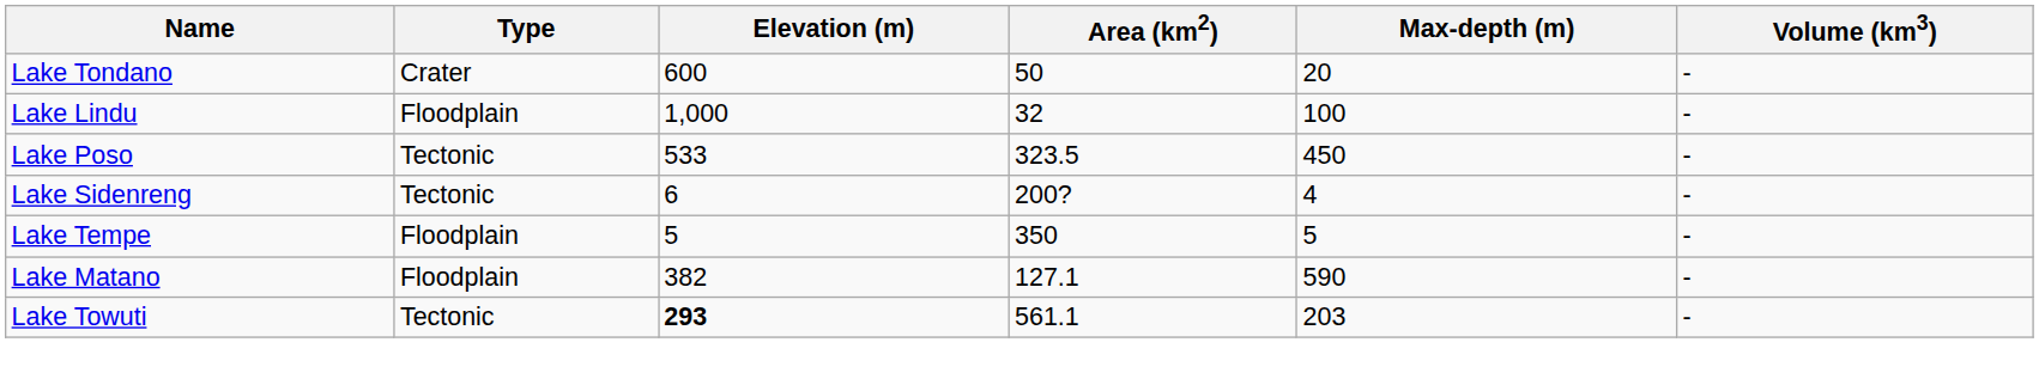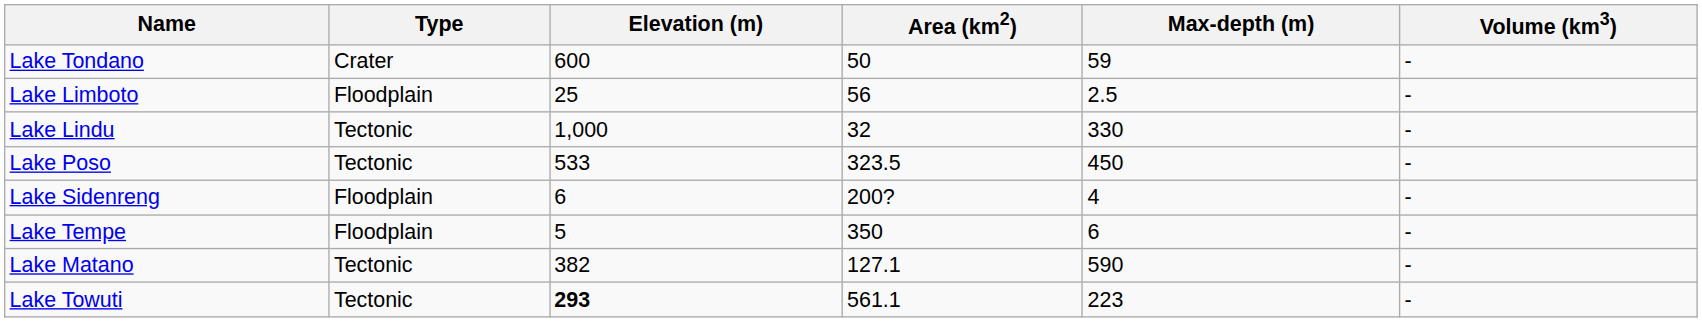 <table class="wikitable sortable" style="width:100%;">
 <tr>
 <th>Name</th>
 <th>Type</th>
 <th>Elevation (m)</th>
 <th>Area (km<sup>2</sup>)</th>
 <th>Max-depth (m)</th>
 <th>Volume (km<sup>3</sup>)</th>
 </tr>
 <tr>
 <td><a href='#'>Lake Tondano</a></td>
 <td>Crater</td>
 <td>600</td>
 <td>50</td>
-<td>20</td>
+<td>59</td>
+<td>-</td>
+</tr>
+<tr>
+<td><a href='#'>Lake Limboto</a></td>
+<td>Floodplain</td>
+<td>25</td>
+<td>56</td>
+<td>2.5</td>
 <td>-</td>
 </tr>
 <tr>
 <td><a href='#'>Lake Lindu</a></td>
-<td>Floodplain</td>
+<td>Tectonic</td>
 <td>1,000</td>
 <td>32</td>
-<td>100</td>
+<td>330</td>
 <td>-</td>
 </tr>
 <tr>
 <td><a href='#'>Lake Poso</a></td>
 <td>Tectonic</td>
 <td>533</td>
 <td>323.5</td>
 <td>450</td>
 <td>-</td>
 </tr>
 <tr>
 <td><a href='#'>Lake Sidenreng</a></td>
-<td>Tectonic</td>
+<td>Floodplain</td>
 <td>6</td>
 <td>200?</td>
 <td>4</td>
 <td>-</td>
 </tr>
 <tr>
 <td><a href='#'>Lake Tempe</a></td>
 <td>Floodplain</td>
 <td>5</td>
 <td>350</td>
-<td>5</td>
+<td>6</td>
 <td>-</td>
 </tr>
 <tr>
 <td><a href='#'>Lake Matano</a></td>
-<td>Floodplain</td>
+<td>Tectonic</td>
 <td>382</td>
 <td>127.1</td>
 <td>590</td>
 <td>-</td>
 </tr>
 <tr>
 <td><a href='#'>Lake Towuti</a></td>
 <td>Tectonic</td>
 <td><strong>293</strong></td>
 <td>561.1</td>
-<td>203</td>
+<td>223</td>
 <td>-</td>
 </tr>
 </table>
